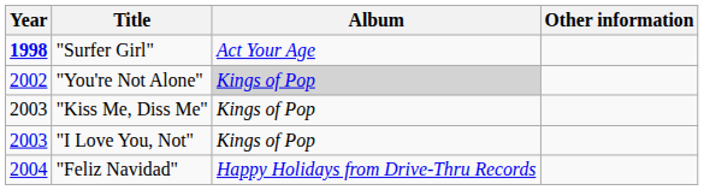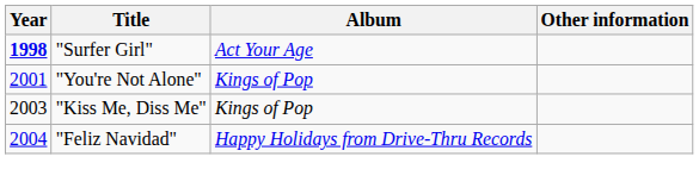 <table class="wikitable">
 <tr>
 <th>Year</th>
 <th>Title</th>
 <th>Album</th>
 <th>Other information</th>
 </tr>
 <tr>
 <td><strong><a href='#'>1998</a></strong></td>
 <td>"Surfer Girl"</td>
 <td><em><a href='#'>Act Your Age</a></em></td>
 <td></td>
 </tr>
 <tr>
-<td><a href='#'>2002</a></td>
+<td><a href='#'>2001</a></td>
 <td>"You're Not Alone"</td>
-<td style="background: lightgrey;"><em><a href='#'>Kings of Pop</a></em></td>
+<td><em><a href='#'>Kings of Pop</a></em></td>
 <td></td>
 </tr>
 <tr>
 <td>2003</td>
 <td>"Kiss Me, Diss Me"</td>
 <td><em>Kings of Pop</em></td>
 <td></td>
 </tr>
 <tr>
-<td><a href='#'>2003</a></td>
-<td>"I Love You, Not"</td>
-<td><em>Kings of Pop</em></td>
-<td></td>
-</tr>
-<tr>
 <td><a href='#'>2004</a></td>
 <td>"Feliz Navidad"</td>
 <td><em><a href='#'>Happy Holidays from Drive-Thru Records</a></em></td>
 </tr>
 </table>
